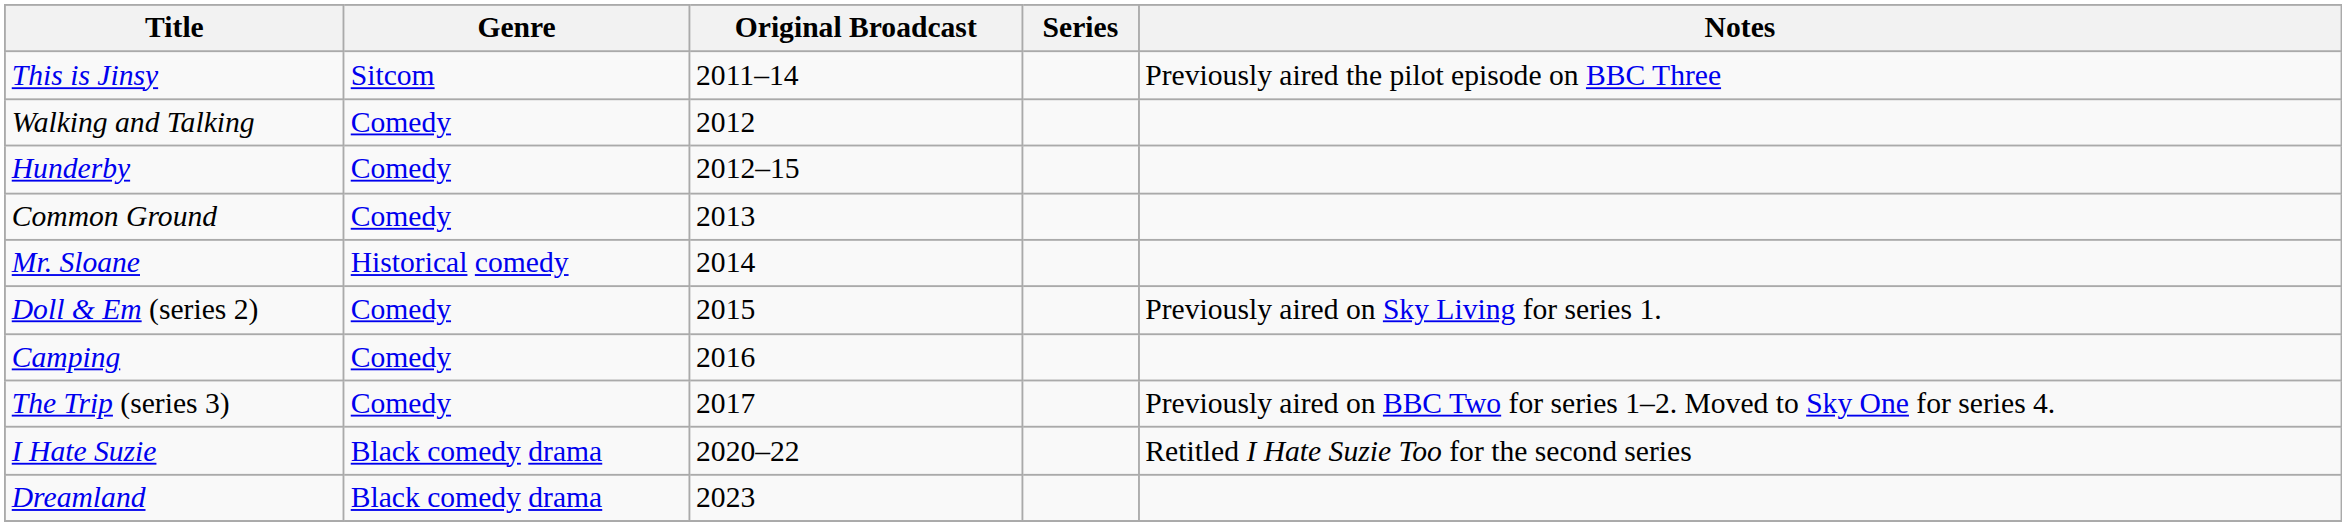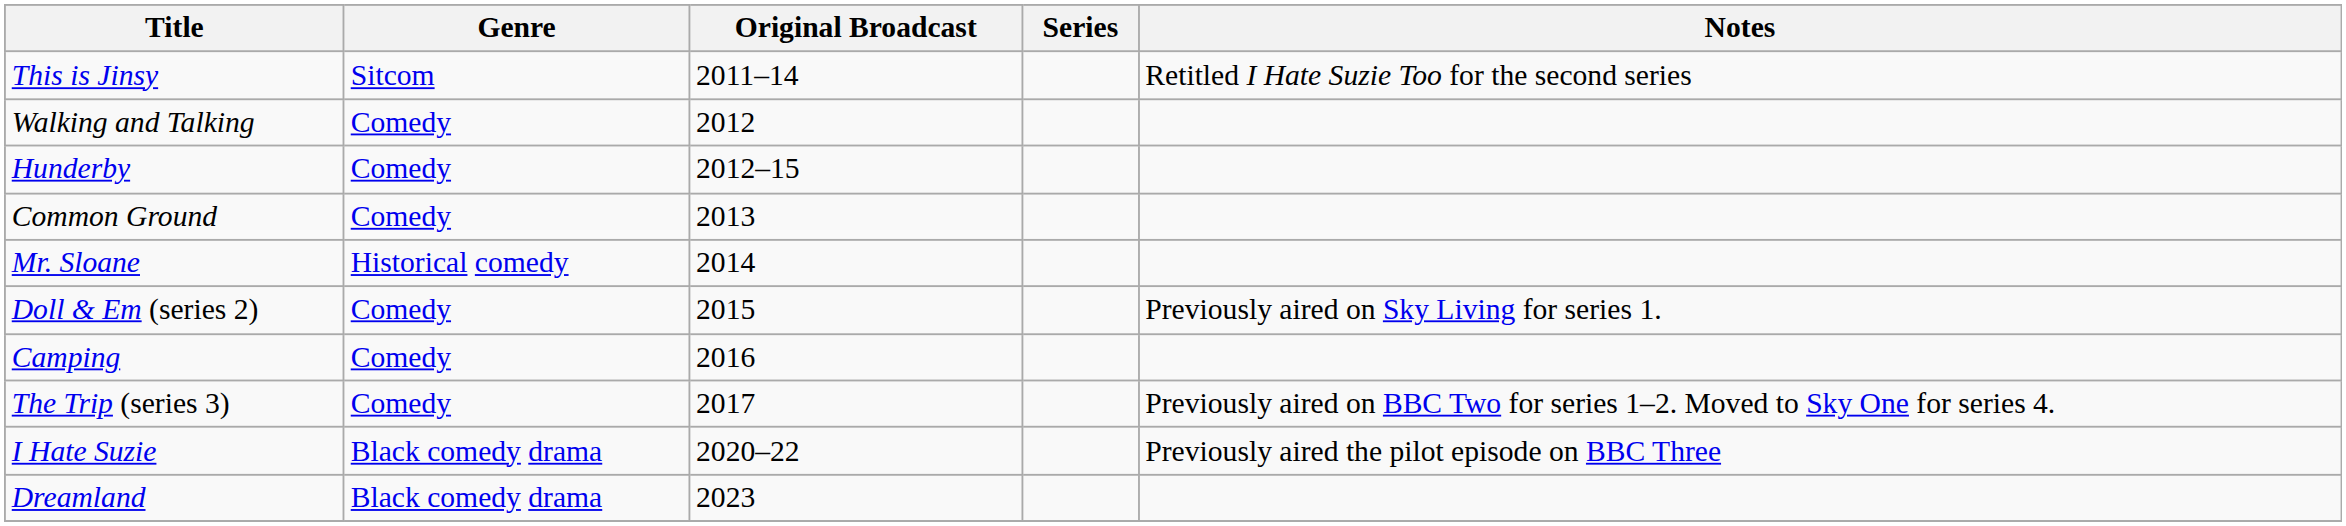 <table class="wikitable sortable" style="width:100%;">
 <tr>
 <th>Title</th>
 <th>Genre</th>
 <th>Original Broadcast</th>
 <th>Series</th>
 <th>Notes</th>
 </tr>
 <tr>
 <td><em><a href='#'>This is Jinsy</a></em></td>
 <td><a href='#'>Sitcom</a></td>
 <td>2011–14</td>
 <td></td>
-<td>Previously aired the pilot episode on <a href='#'>BBC Three</a></td>
+<td>Retitled <em>I Hate Suzie Too</em> for the second series</td>
 </tr>
 <tr>
 <td><em>Walking and Talking</em></td>
 <td><a href='#'>Comedy</a></td>
 <td>2012</td>
 <td></td>
 <td></td>
 </tr>
 <tr>
 <td><em><a href='#'>Hunderby</a></em></td>
 <td><a href='#'>Comedy</a></td>
 <td>2012–15</td>
 <td></td>
 <td></td>
 </tr>
 <tr>
 <td><em>Common Ground</em></td>
 <td><a href='#'>Comedy</a></td>
 <td>2013</td>
 <td></td>
 <td></td>
 </tr>
 <tr>
 <td><em><a href='#'>Mr. Sloane</a></em></td>
 <td><a href='#'>Historical</a> <a href='#'>comedy</a></td>
 <td>2014</td>
 <td></td>
 <td></td>
 </tr>
 <tr>
 <td><em><a href='#'>Doll & Em</a></em> (series 2)</td>
 <td><a href='#'>Comedy</a></td>
 <td>2015</td>
 <td></td>
 <td>Previously aired on <a href='#'>Sky Living</a> for series 1.</td>
 </tr>
 <tr>
 <td><em><a href='#'>Camping</a></em></td>
 <td><a href='#'>Comedy</a></td>
 <td>2016</td>
 <td></td>
 <td></td>
 </tr>
 <tr>
 <td><em><a href='#'>The Trip</a></em> (series 3)</td>
 <td><a href='#'>Comedy</a></td>
 <td>2017</td>
 <td></td>
 <td>Previously aired on <a href='#'>BBC Two</a> for series 1–2. Moved to <a href='#'>Sky One</a> for series 4.</td>
 </tr>
 <tr>
 <td><em><a href='#'>I Hate Suzie</a></em></td>
 <td><a href='#'>Black comedy</a> <a href='#'>drama</a></td>
 <td>2020–22</td>
 <td></td>
-<td>Retitled <em>I Hate Suzie Too</em> for the second series</td>
+<td>Previously aired the pilot episode on <a href='#'>BBC Three</a></td>
 </tr>
 <tr>
 <td><em><a href='#'>Dreamland</a></em></td>
 <td><a href='#'>Black comedy</a> <a href='#'>drama</a></td>
 <td>2023</td>
 <td></td>
 <td></td>
 </tr>
 <tr>
 </tr>
 </table>
